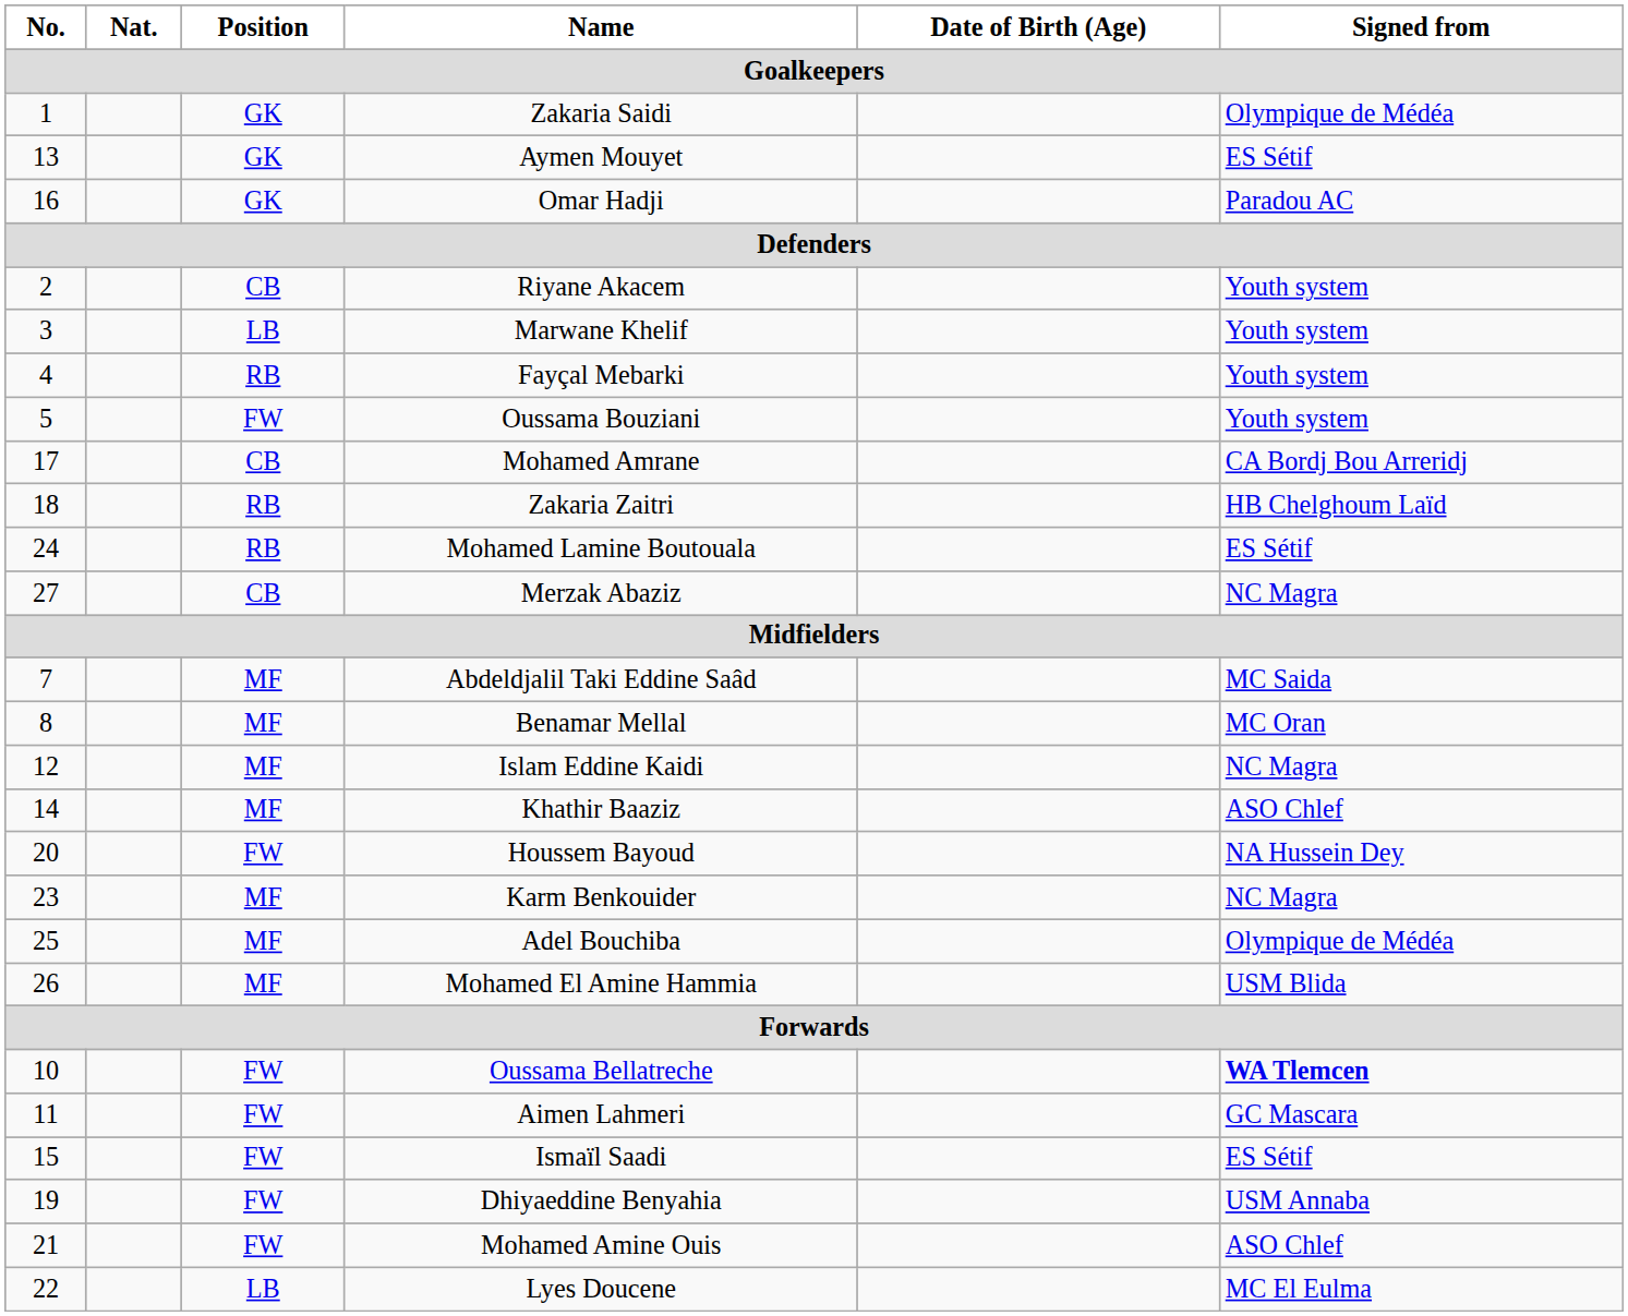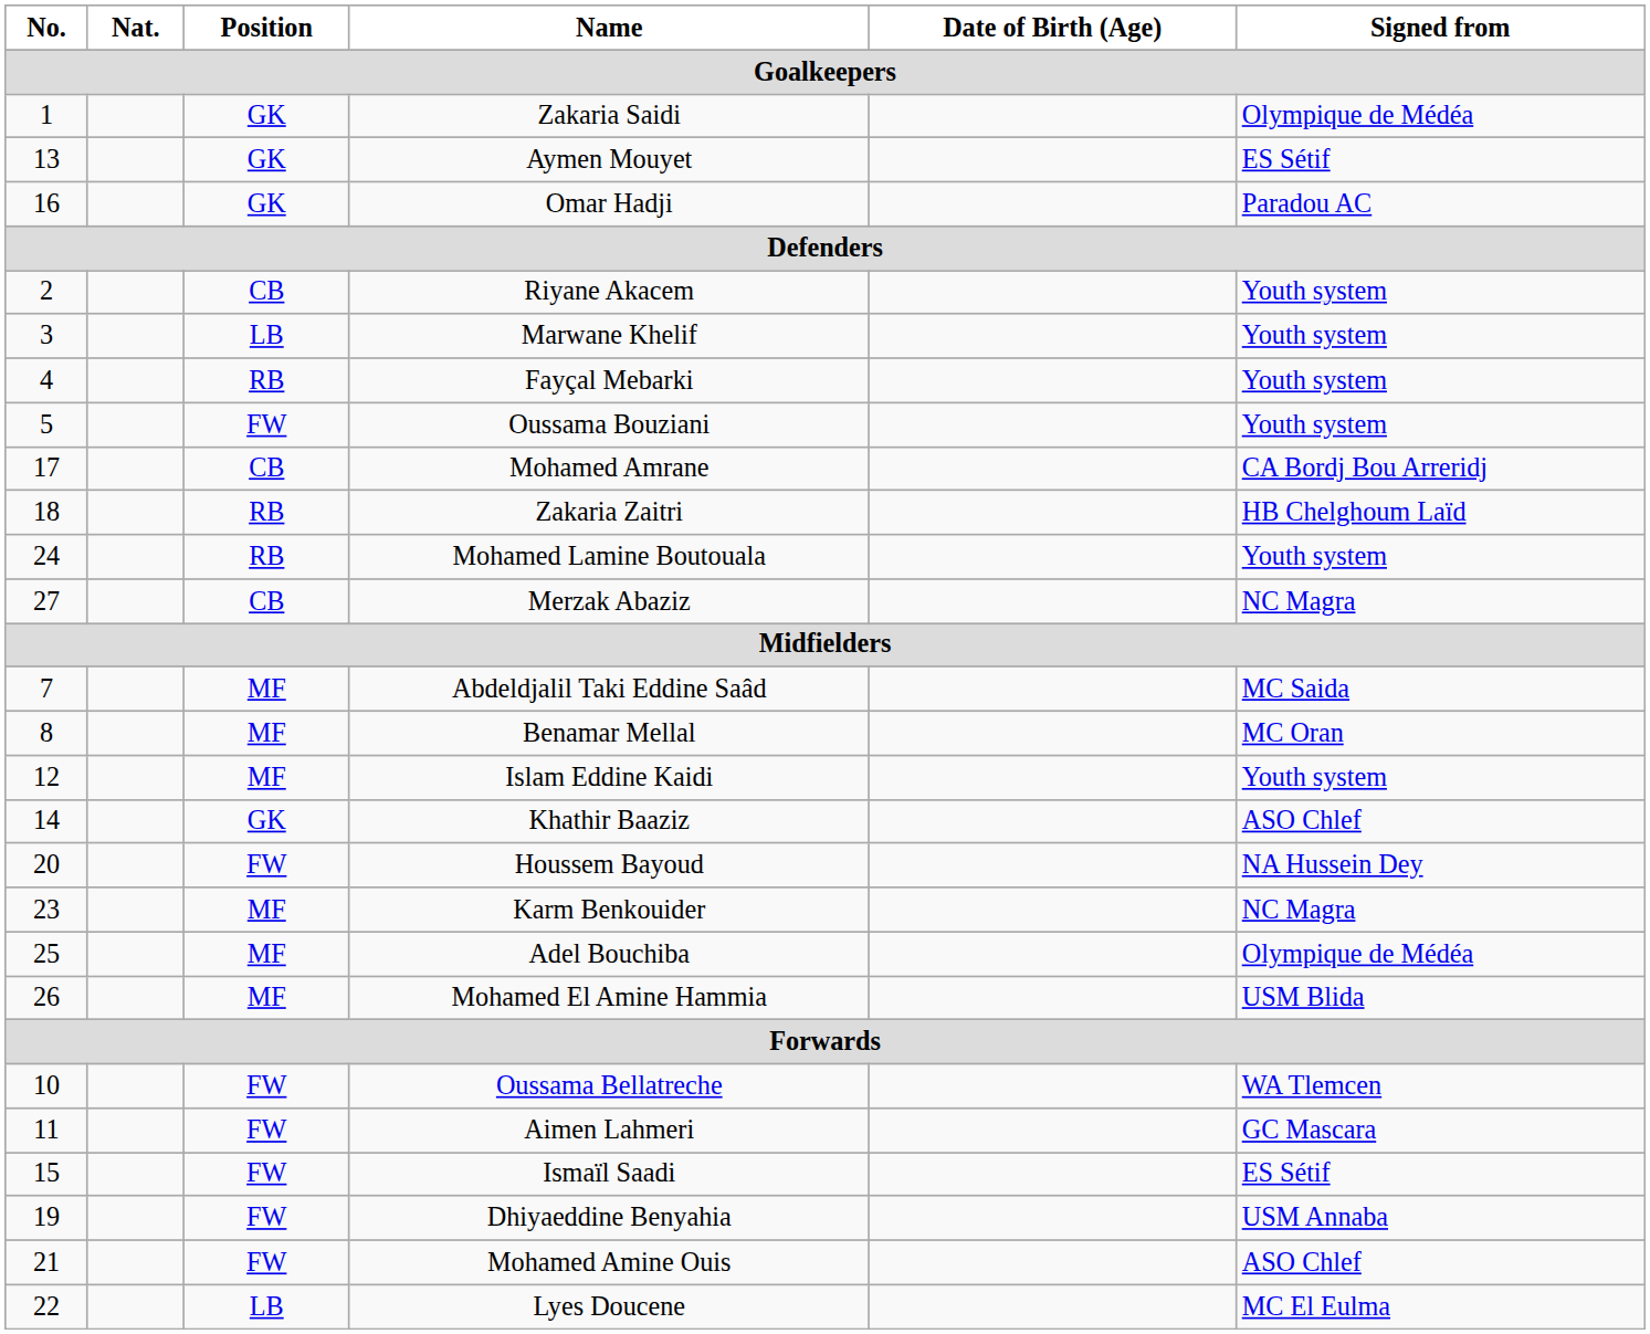 <table class="wikitable" style="text-align:center; font-size:90%; width:100%">
 <tr>
 <th style="background:white; color:black; text-align:center;">No.</th>
 <th style="background:white; color:black; text-align:center;">Nat.</th>
 <th style="background:white; color:black; text-align:center;">Position</th>
 <th style="background:white; color:black; text-align:center;">Name</th>
 <th style="background:white; color:black; text-align:center;">Date of Birth (Age)</th>
 <th style="background:white; color:black; text-align:center;">Signed from</th>
 </tr>
 <tr>
 <th colspan=10 style="background:#DCDCDC; text-align:center;">Goalkeepers</th>
 </tr>
 <tr>
 <td>1</td>
 <td></td>
 <td><a href='#'>GK</a></td>
 <td>Zakaria Saidi</td>
 <td></td>
 <td style="text-align:left"> <a href='#'>Olympique de Médéa</a></td>
 </tr>
 <tr>
 <td>13</td>
 <td></td>
 <td><a href='#'>GK</a></td>
 <td>Aymen Mouyet</td>
 <td></td>
 <td style="text-align:left"> <a href='#'>ES Sétif</a></td>
 </tr>
 <tr>
 <td>16</td>
 <td></td>
 <td><a href='#'>GK</a></td>
 <td>Omar Hadji</td>
 <td></td>
 <td style="text-align:left"> <a href='#'>Paradou AC</a></td>
 </tr>
 <tr>
 <th colspan=10 style="background:#DCDCDC; text-align:center;">Defenders</th>
 </tr>
 <tr>
 <td>2</td>
 <td></td>
 <td><a href='#'>CB</a></td>
 <td>Riyane Akacem</td>
 <td></td>
 <td style="text-align:left"> <a href='#'>Youth system</a></td>
 </tr>
 <tr>
 <td>3</td>
 <td></td>
 <td><a href='#'>LB</a></td>
 <td>Marwane Khelif</td>
 <td></td>
 <td style="text-align:left"> <a href='#'>Youth system</a></td>
 </tr>
 <tr>
 <td>4</td>
 <td></td>
 <td><a href='#'>RB</a></td>
 <td>Fayçal Mebarki</td>
 <td></td>
 <td style="text-align:left"> <a href='#'>Youth system</a></td>
 </tr>
 <tr>
 <td>5</td>
 <td></td>
 <td><a href='#'>FW</a></td>
 <td>Oussama Bouziani</td>
 <td></td>
 <td style="text-align:left"> <a href='#'>Youth system</a></td>
 </tr>
 <tr>
 <td>17</td>
 <td></td>
 <td><a href='#'>CB</a></td>
 <td>Mohamed Amrane</td>
 <td></td>
 <td style="text-align:left"> <a href='#'>CA Bordj Bou Arreridj</a></td>
 </tr>
 <tr>
 <td>18</td>
 <td></td>
 <td><a href='#'>RB</a></td>
 <td>Zakaria Zaitri</td>
 <td></td>
 <td style="text-align:left"> <a href='#'>HB Chelghoum Laïd</a></td>
 </tr>
 <tr>
 <td>24</td>
 <td></td>
 <td><a href='#'>RB</a></td>
 <td>Mohamed Lamine Boutouala</td>
 <td></td>
-<td style="text-align:left"> <a href='#'>ES Sétif</a></td>
+<td style="text-align:left"> <a href='#'>Youth system</a></td>
 </tr>
 <tr>
 <td>27</td>
 <td></td>
 <td><a href='#'>CB</a></td>
 <td>Merzak Abaziz</td>
 <td></td>
 <td style="text-align:left"> <a href='#'>NC Magra</a></td>
 </tr>
 <tr>
 <th colspan=10 style="background:#DCDCDC; text-align:center;">Midfielders</th>
 </tr>
 <tr>
 <td>7</td>
 <td></td>
 <td><a href='#'>MF</a></td>
 <td>Abdeldjalil Taki Eddine Saâd</td>
 <td></td>
 <td style="text-align:left"> <a href='#'>MC Saida</a></td>
 </tr>
 <tr>
 <td>8</td>
 <td></td>
 <td><a href='#'>MF</a></td>
 <td>Benamar Mellal</td>
 <td></td>
 <td style="text-align:left"> <a href='#'>MC Oran</a></td>
 </tr>
 <tr>
 <td>12</td>
 <td></td>
 <td><a href='#'>MF</a></td>
 <td>Islam Eddine Kaidi</td>
 <td></td>
-<td style="text-align:left"> <a href='#'>NC Magra</a></td>
+<td style="text-align:left"> <a href='#'>Youth system</a></td>
 </tr>
 <tr>
 <td>14</td>
 <td></td>
-<td><a href='#'>MF</a></td>
+<td><a href='#'>GK</a></td>
 <td>Khathir Baaziz</td>
 <td></td>
 <td style="text-align:left"> <a href='#'>ASO Chlef</a></td>
 </tr>
 <tr>
 <td>20</td>
 <td></td>
 <td><a href='#'>FW</a></td>
 <td>Houssem Bayoud</td>
 <td></td>
 <td style="text-align:left"> <a href='#'>NA Hussein Dey</a></td>
 </tr>
 <tr>
 <td>23</td>
 <td></td>
 <td><a href='#'>MF</a></td>
 <td>Karm Benkouider</td>
 <td></td>
 <td style="text-align:left"> <a href='#'>NC Magra</a></td>
 </tr>
 <tr>
 <td>25</td>
 <td></td>
 <td><a href='#'>MF</a></td>
 <td>Adel Bouchiba</td>
 <td></td>
 <td style="text-align:left"> <a href='#'>Olympique de Médéa</a></td>
 </tr>
 <tr>
 <td>26</td>
 <td></td>
 <td><a href='#'>MF</a></td>
 <td>Mohamed El Amine Hammia</td>
 <td></td>
 <td style="text-align:left"> <a href='#'>USM Blida</a></td>
 </tr>
 <tr>
 <th colspan=10 style="background:#DCDCDC; text-align:center;">Forwards</th>
 </tr>
 <tr>
 <td>10</td>
 <td></td>
 <td><a href='#'>FW</a></td>
 <td><a href='#'>Oussama Bellatreche</a></td>
 <td></td>
-<td style="text-align:left"><strong> <a href='#'>WA Tlemcen</a></strong></td>
+<td style="text-align:left"> <a href='#'>WA Tlemcen</a></td>
 </tr>
 <tr>
 <td>11</td>
 <td></td>
 <td><a href='#'>FW</a></td>
 <td>Aimen Lahmeri</td>
 <td></td>
 <td style="text-align:left"> <a href='#'>GC Mascara</a></td>
 </tr>
 <tr>
 <td>15</td>
 <td></td>
 <td><a href='#'>FW</a></td>
 <td>Ismaïl Saadi</td>
 <td></td>
 <td style="text-align:left"> <a href='#'>ES Sétif</a></td>
 </tr>
 <tr>
 <td>19</td>
 <td></td>
 <td><a href='#'>FW</a></td>
 <td>Dhiyaeddine Benyahia</td>
 <td></td>
 <td style="text-align:left"> <a href='#'>USM Annaba</a></td>
 </tr>
 <tr>
 <td>21</td>
 <td></td>
 <td><a href='#'>FW</a></td>
 <td>Mohamed Amine Ouis</td>
 <td></td>
 <td style="text-align:left"> <a href='#'>ASO Chlef</a></td>
 </tr>
 <tr>
 <td>22</td>
 <td></td>
 <td><a href='#'>LB</a></td>
 <td>Lyes Doucene</td>
 <td></td>
 <td style="text-align:left"> <a href='#'>MC El Eulma</a></td>
 </tr>
 <tr>
 </tr>
 </table>
